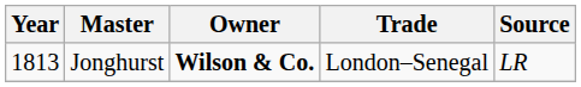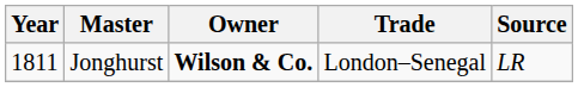 <table class=" wikitable">
 <tr>
 <th>Year</th>
 <th>Master</th>
 <th>Owner</th>
 <th>Trade</th>
 <th>Source</th>
 </tr>
 <tr>
-<td>1813</td>
+<td>1811</td>
 <td>Jonghurst</td>
 <td><strong>Wilson & Co.</strong></td>
 <td>London–Senegal</td>
 <td><em>LR</em></td>
 </tr>
 <tr>
 </tr>
 </table>
